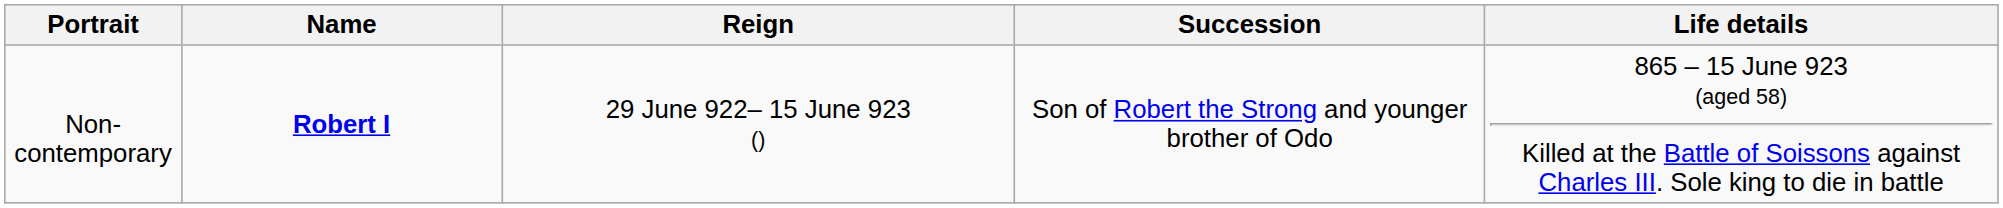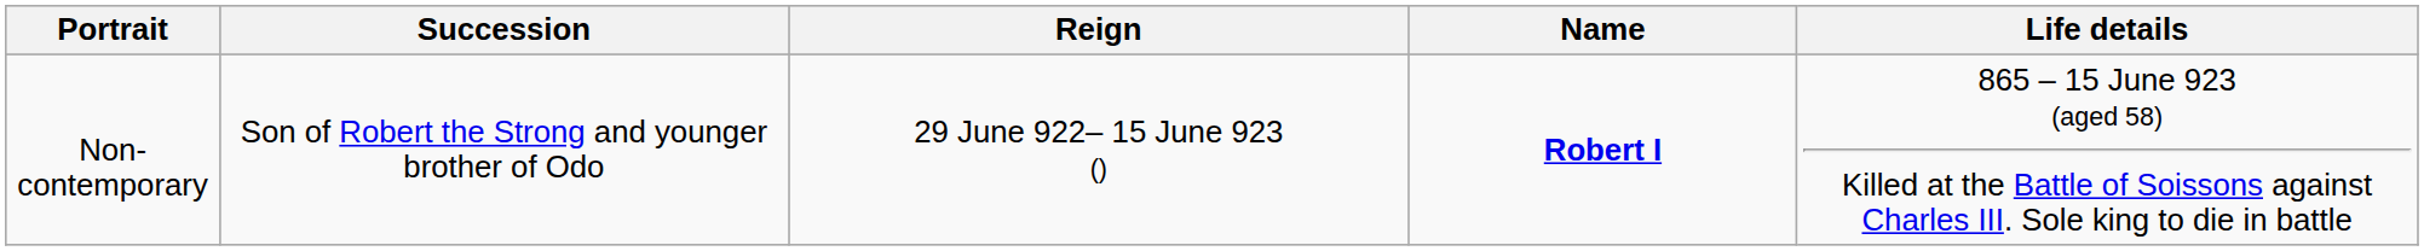 <table width=98% class="wikitable" style="text-align:center;">
 <tr>
 <th width="5%">Portrait</th>
+<th width="22%">Succession</th>
+<th width="24%">Reign</th>
 <th width="15%">Name</th>
-<th width="24%">Reign</th>
-<th width="22%">Succession</th>
 <th width="24%">Life details</th>
 </tr>
 <tr>
 <td><br>Non-contemporary</td>
+<td>Son of <a href='#'>Robert the Strong</a> and younger brother of Odo</td>
+<td>29 June 922– 15 June 923<br><small>()</small></td>
 <td><strong><a href='#'>Robert I</a></strong></td>
-<td>29 June 922– 15 June 923<br><small>()</small></td>
-<td>Son of <a href='#'>Robert the Strong</a> and younger brother of Odo</td>
 <td>865 – 15 June 923<br><small>(aged 58)</small><hr>Killed at the <a href='#'>Battle of Soissons</a> against <a href='#'>Charles III</a>. Sole king to die in battle</td>
 </tr>
 </table>
